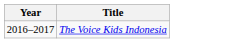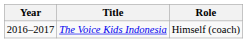 <table class="wikitable sortable">
 <tr>
 <th>Year</th>
 <th>Title</th>
+<th>Role</th>
 </tr>
 <tr>
 <td>2016–2017</td>
 <td><em><a href='#'>The Voice Kids Indonesia</a></em></td>
+<td>Himself (coach)</td>
 </tr>
 </table>
